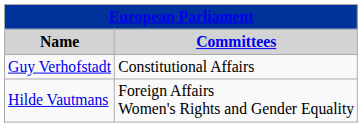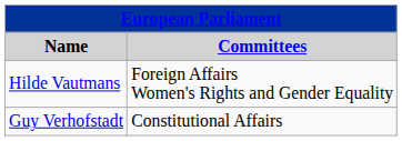 <table class="wikitable">
 <tr>
 <th style="background: #003399;" colspan="2"><a href='#'><span>European Parliament</span></a></th>
 </tr>
 <tr>
 <th style="background:LightGrey;">Name</th>
 <th style="background:LightGrey;"><a href='#'>Committees</a></th>
 </tr>
 <tr>
+<td><a href='#'>Hilde Vautmans</a></td>
+<td>Foreign Affairs<br>Women's Rights and Gender Equality </td>
+</tr>
+<tr>
 <td><a href='#'>Guy Verhofstadt</a></td>
 <td>Constitutional Affairs </td>
 </tr>
-<tr>
-<td><a href='#'>Hilde Vautmans</a></td>
-<td>Foreign Affairs<br>Women's Rights and Gender Equality </td>
-</tr>
 </table>
